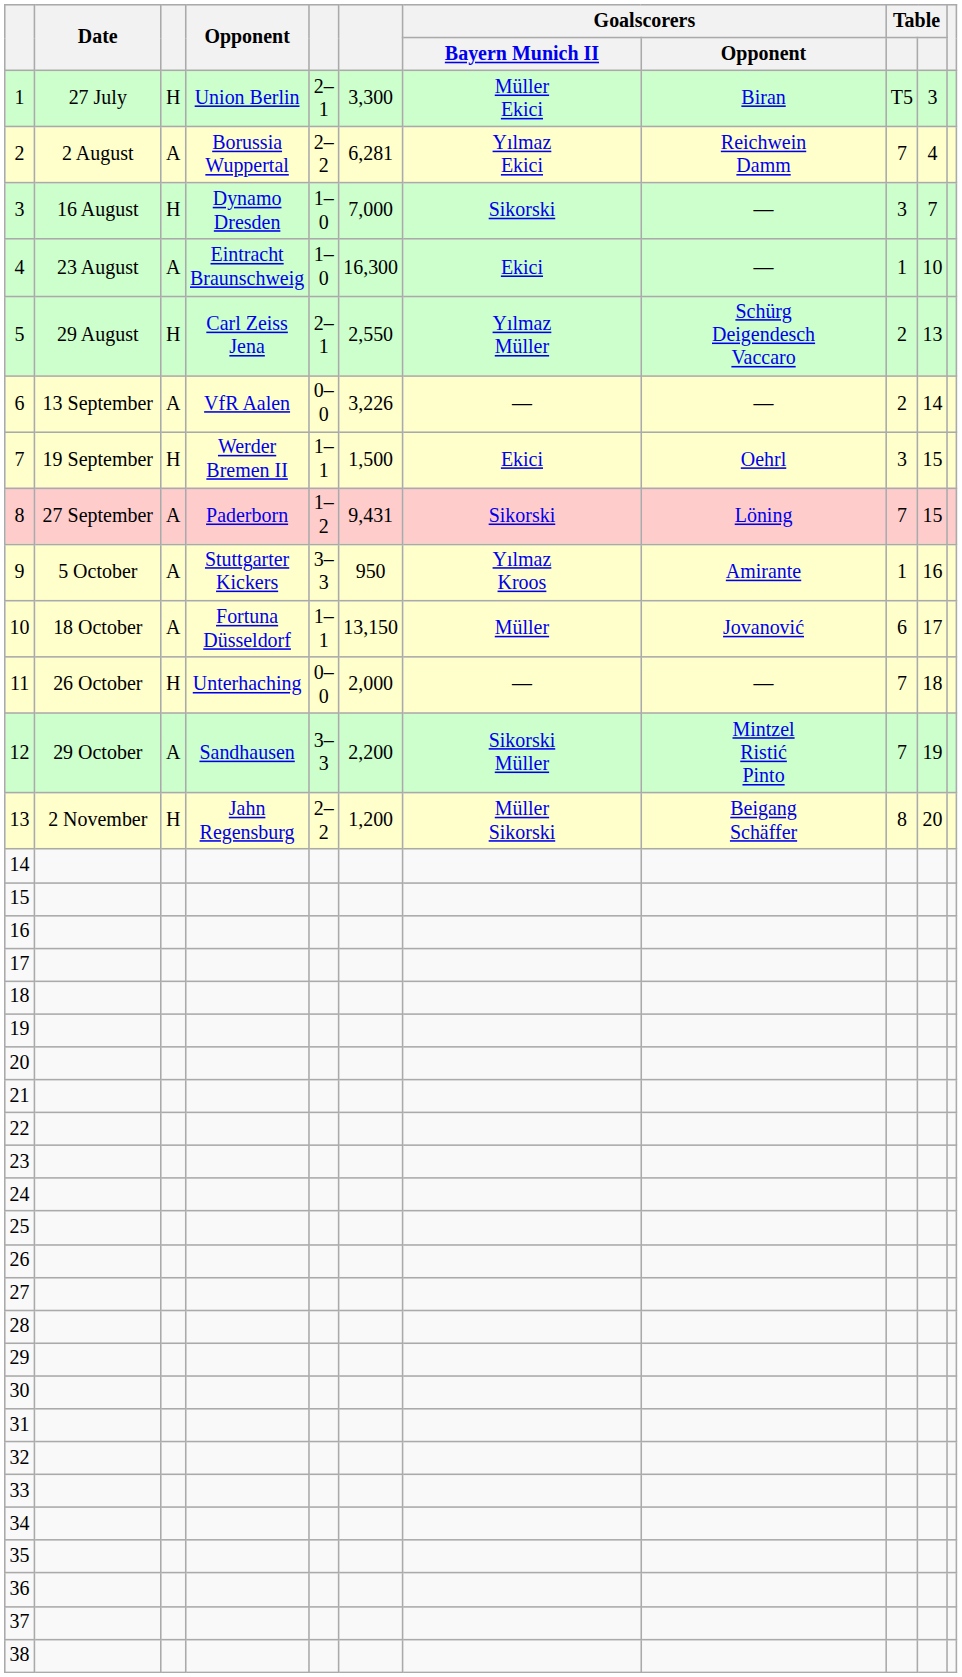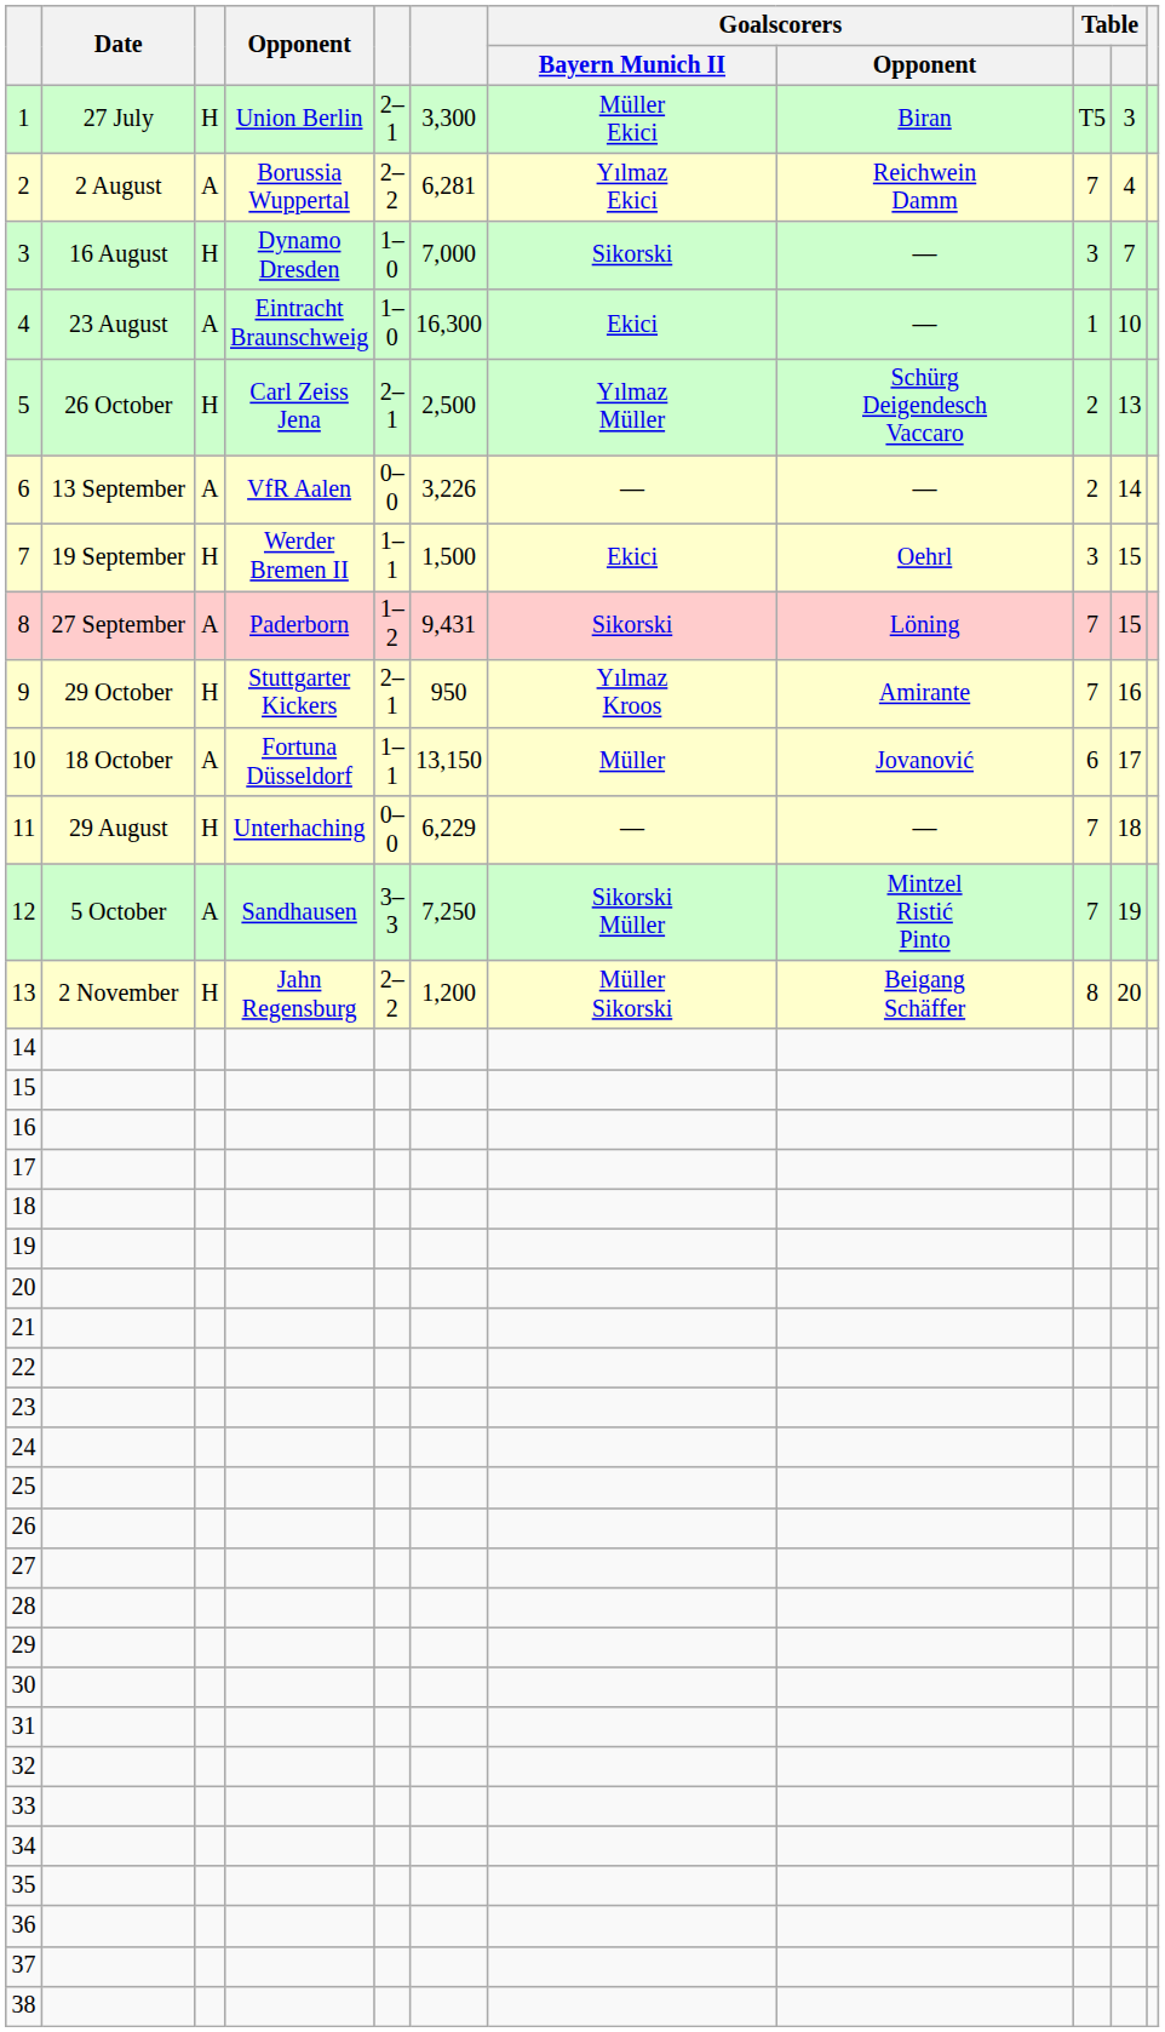 <table class="wikitable" Style="text-align: center;font-size:80%">
 <tr>
 <th rowspan="2"></th>
 <th rowspan="2" style="width:80px">Date</th>
 <th rowspan="2"></th>
 <th rowspan="2">Opponent</th>
 <th rowspan="2"><br></th>
 <th rowspan="2"></th>
 <th colspan="2">Goalscorers</th>
 <th colspan="2">Table</th>
 <th rowspan="2"></th>
 </tr>
 <tr>
 <th style="width:170px"><a href='#'>Bayern Munich II</a></th>
 <th style="width:170px">Opponent</th>
 <th></th>
 <th></th>
 </tr>
 <tr style="background:#cfc">
 <td>1</td>
 <td>27 July</td>
 <td>H</td>
 <td><a href='#'>Union Berlin</a></td>
 <td>2–1</td>
 <td>3,300</td>
 <td><a href='#'>Müller</a> <br><a href='#'>Ekici</a> </td>
 <td><a href='#'>Biran</a> </td>
 <td>T5</td>
 <td>3</td>
 <td><br></td>
 </tr>
 <tr style="background:#ffc">
 <td>2</td>
 <td>2 August</td>
 <td>A</td>
 <td><a href='#'>Borussia Wuppertal</a></td>
 <td>2–2</td>
 <td>6,281</td>
 <td><a href='#'>Yılmaz</a> <br><a href='#'>Ekici</a> </td>
 <td><a href='#'>Reichwein</a> <br><a href='#'>Damm</a> </td>
 <td>7</td>
 <td>4</td>
 <td><br></td>
 </tr>
 <tr style="background:#cfc">
 <td>3</td>
 <td>16 August</td>
 <td>H</td>
 <td><a href='#'>Dynamo Dresden</a></td>
 <td>1–0</td>
 <td>7,000</td>
 <td><a href='#'>Sikorski</a> </td>
 <td>—</td>
 <td>3</td>
 <td>7</td>
 <td><br></td>
 </tr>
 <tr style="background:#cfc">
 <td>4</td>
 <td>23 August</td>
 <td>A</td>
 <td><a href='#'>Eintracht Braunschweig</a></td>
 <td>1–0</td>
 <td>16,300</td>
 <td><a href='#'>Ekici</a> </td>
 <td>—</td>
 <td>1</td>
 <td>10</td>
 <td><br></td>
 </tr>
 <tr style="background:#cfc">
 <td>5</td>
-<td>29 August</td>
+<td>26 October</td>
 <td>H</td>
 <td><a href='#'>Carl Zeiss Jena</a></td>
 <td>2–1</td>
-<td>2,550</td>
+<td>2,500</td>
 <td><a href='#'>Yılmaz</a> <br><a href='#'>Müller</a> </td>
 <td><a href='#'>Schürg</a> <br><a href='#'>Deigendesch</a> <br><a href='#'>Vaccaro</a> </td>
 <td>2</td>
 <td>13</td>
 <td><br></td>
 </tr>
 <tr style="background:#ffc">
 <td>6</td>
 <td>13 September</td>
 <td>A</td>
 <td><a href='#'>VfR Aalen</a></td>
 <td>0–0</td>
 <td>3,226</td>
 <td>—</td>
 <td>—</td>
 <td>2</td>
 <td>14</td>
 <td><br></td>
 </tr>
 <tr style="background:#ffc">
 <td>7</td>
 <td>19 September</td>
 <td>H</td>
 <td><a href='#'>Werder Bremen II</a></td>
 <td>1–1</td>
 <td>1,500</td>
 <td><a href='#'>Ekici</a> </td>
 <td><a href='#'>Oehrl</a> </td>
 <td>3</td>
 <td>15</td>
 <td><br></td>
 </tr>
 <tr style="background:#fcc">
 <td>8</td>
 <td>27 September</td>
 <td>A</td>
 <td><a href='#'>Paderborn</a></td>
 <td>1–2</td>
 <td>9,431</td>
 <td><a href='#'>Sikorski</a> </td>
 <td><a href='#'>Löning</a> </td>
 <td>7</td>
 <td>15</td>
 <td><br></td>
 </tr>
 <tr style="background:#ffc">
 <td>9</td>
-<td>5 October</td>
-<td>A</td>
+<td>29 October</td>
+<td>H</td>
 <td><a href='#'>Stuttgarter Kickers</a></td>
-<td>3–3</td>
+<td>2–1</td>
 <td>950</td>
 <td><a href='#'>Yılmaz</a> <br><a href='#'>Kroos</a> </td>
 <td><a href='#'>Amirante</a> </td>
-<td>1</td>
+<td>7</td>
 <td>16</td>
 <td><br></td>
 </tr>
 <tr style="background:#ffc">
 <td>10</td>
 <td>18 October</td>
 <td>A</td>
 <td><a href='#'>Fortuna Düsseldorf</a></td>
 <td>1–1</td>
 <td>13,150</td>
 <td><a href='#'>Müller</a> </td>
 <td><a href='#'>Jovanović</a> </td>
 <td>6</td>
 <td>17</td>
 <td><br></td>
 </tr>
 <tr style="background:#ffc">
 <td>11</td>
-<td>26 October</td>
+<td>29 August</td>
 <td>H</td>
 <td><a href='#'>Unterhaching</a></td>
 <td>0–0</td>
-<td>2,000</td>
+<td>6,229</td>
 <td>—</td>
 <td>—</td>
 <td>7</td>
 <td>18</td>
 <td><br></td>
 </tr>
 <tr style="background:#cfc" for a win or style="background:#ffc">
 <td>12</td>
-<td>29 October</td>
+<td>5 October</td>
 <td>A</td>
 <td><a href='#'>Sandhausen</a></td>
 <td>3–3</td>
-<td>2,200</td>
+<td>7,250</td>
 <td><a href='#'>Sikorski</a> <br><a href='#'>Müller</a> </td>
 <td><a href='#'>Mintzel</a> <br><a href='#'>Ristić</a> <br><a href='#'>Pinto</a> </td>
 <td>7</td>
 <td>19</td>
 <td><br></td>
 </tr>
 <tr style="background:#ffc">
 <td>13</td>
 <td>2 November</td>
 <td>H</td>
 <td><a href='#'>Jahn Regensburg</a></td>
 <td>2–2</td>
 <td>1,200</td>
 <td><a href='#'>Müller</a> <br><a href='#'>Sikorski</a> </td>
 <td><a href='#'>Beigang</a> <br><a href='#'>Schäffer</a> </td>
 <td>8</td>
 <td>20</td>
 <td><br></td>
 </tr>
 <tr>
 <td>14</td>
 <td></td>
 <td></td>
 <td></td>
 <td></td>
 <td></td>
 <td></td>
 <td></td>
 <td></td>
 <td></td>
 <td></td>
 </tr>
 <tr>
 <td>15</td>
 <td></td>
 <td></td>
 <td></td>
 <td></td>
 <td></td>
 <td></td>
 <td></td>
 <td></td>
 <td></td>
 <td></td>
 </tr>
 <tr>
 <td>16</td>
 <td></td>
 <td></td>
 <td></td>
 <td></td>
 <td></td>
 <td></td>
 <td></td>
 <td></td>
 <td></td>
 <td></td>
 </tr>
 <tr>
 <td>17</td>
 <td></td>
 <td></td>
 <td></td>
 <td></td>
 <td></td>
 <td></td>
 <td></td>
 <td></td>
 <td></td>
 <td></td>
 </tr>
 <tr>
 <td>18</td>
 <td></td>
 <td></td>
 <td></td>
 <td></td>
 <td></td>
 <td></td>
 <td></td>
 <td></td>
 <td></td>
 <td></td>
 </tr>
 <tr>
 <td>19</td>
 <td></td>
 <td></td>
 <td></td>
 <td></td>
 <td></td>
 <td></td>
 <td></td>
 <td></td>
 <td></td>
 <td></td>
 </tr>
 <tr>
 <td>20</td>
 <td></td>
 <td></td>
 <td></td>
 <td></td>
 <td></td>
 <td></td>
 <td></td>
 <td></td>
 <td></td>
 <td></td>
 </tr>
 <tr>
 <td>21</td>
 <td></td>
 <td></td>
 <td></td>
 <td></td>
 <td></td>
 <td></td>
 <td></td>
 <td></td>
 <td></td>
 <td></td>
 </tr>
 <tr>
 <td>22</td>
 <td></td>
 <td></td>
 <td></td>
 <td></td>
 <td></td>
 <td></td>
 <td></td>
 <td></td>
 <td></td>
 <td></td>
 </tr>
 <tr>
 <td>23</td>
 <td></td>
 <td></td>
 <td></td>
 <td></td>
 <td></td>
 <td></td>
 <td></td>
 <td></td>
 <td></td>
 <td></td>
 </tr>
 <tr>
 <td>24</td>
 <td></td>
 <td></td>
 <td></td>
 <td></td>
 <td></td>
 <td></td>
 <td></td>
 <td></td>
 <td></td>
 <td></td>
 </tr>
 <tr>
 <td>25</td>
 <td></td>
 <td></td>
 <td></td>
 <td></td>
 <td></td>
 <td></td>
 <td></td>
 <td></td>
 <td></td>
 <td></td>
 </tr>
 <tr>
 <td>26</td>
 <td></td>
 <td></td>
 <td></td>
 <td></td>
 <td></td>
 <td></td>
 <td></td>
 <td></td>
 <td></td>
 <td></td>
 </tr>
 <tr>
 <td>27</td>
 <td></td>
 <td></td>
 <td></td>
 <td></td>
 <td></td>
 <td></td>
 <td></td>
 <td></td>
 <td></td>
 <td></td>
 </tr>
 <tr>
 <td>28</td>
 <td></td>
 <td></td>
 <td></td>
 <td></td>
 <td></td>
 <td></td>
 <td></td>
 <td></td>
 <td></td>
 <td></td>
 </tr>
 <tr>
 <td>29</td>
 <td></td>
 <td></td>
 <td></td>
 <td></td>
 <td></td>
 <td></td>
 <td></td>
 <td></td>
 <td></td>
 <td></td>
 </tr>
 <tr>
 <td>30</td>
 <td></td>
 <td></td>
 <td></td>
 <td></td>
 <td></td>
 <td></td>
 <td></td>
 <td></td>
 <td></td>
 <td></td>
 </tr>
 <tr>
 <td>31</td>
 <td></td>
 <td></td>
 <td></td>
 <td></td>
 <td></td>
 <td></td>
 <td></td>
 <td></td>
 <td></td>
 <td></td>
 </tr>
 <tr>
 <td>32</td>
 <td></td>
 <td></td>
 <td></td>
 <td></td>
 <td></td>
 <td></td>
 <td></td>
 <td></td>
 <td></td>
 <td></td>
 </tr>
 <tr>
 <td>33</td>
 <td></td>
 <td></td>
 <td></td>
 <td></td>
 <td></td>
 <td></td>
 <td></td>
 <td></td>
 <td></td>
 <td></td>
 </tr>
 <tr>
 <td>34</td>
 <td></td>
 <td></td>
 <td></td>
 <td></td>
 <td></td>
 <td></td>
 <td></td>
 <td></td>
 <td></td>
 <td></td>
 </tr>
 <tr>
 <td>35</td>
 <td></td>
 <td></td>
 <td></td>
 <td></td>
 <td></td>
 <td></td>
 <td></td>
 <td></td>
 <td></td>
 <td></td>
 </tr>
 <tr>
 <td>36</td>
 <td></td>
 <td></td>
 <td></td>
 <td></td>
 <td></td>
 <td></td>
 <td></td>
 <td></td>
 <td></td>
 <td></td>
 </tr>
 <tr>
 <td>37</td>
 <td></td>
 <td></td>
 <td></td>
 <td></td>
 <td></td>
 <td></td>
 <td></td>
 <td></td>
 <td></td>
 <td></td>
 </tr>
 <tr>
 <td>38</td>
 <td></td>
 <td></td>
 <td></td>
 <td></td>
 <td></td>
 <td></td>
 <td></td>
 <td></td>
 <td></td>
 <td></td>
 </tr>
 </table>
